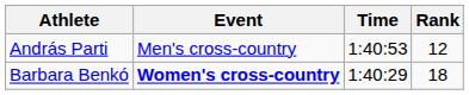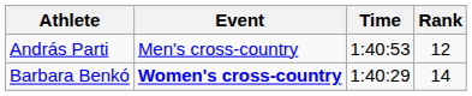 <table class="wikitable" style="font-size:90%">
 <tr>
 <th>Athlete</th>
 <th>Event</th>
 <th>Time</th>
 <th>Rank</th>
 </tr>
 <tr align=center>
 <td align=left><a href='#'>András Parti</a></td>
 <td align=left><a href='#'>Men's cross-country</a></td>
 <td>1:40:53</td>
 <td>12</td>
 </tr>
 <tr align=center>
 <td align=left><a href='#'>Barbara Benkó</a></td>
 <td align=left><strong><a href='#'>Women's cross-country</a></strong></td>
 <td>1:40:29</td>
-<td>18</td>
+<td>14</td>
 </tr>
 </table>
